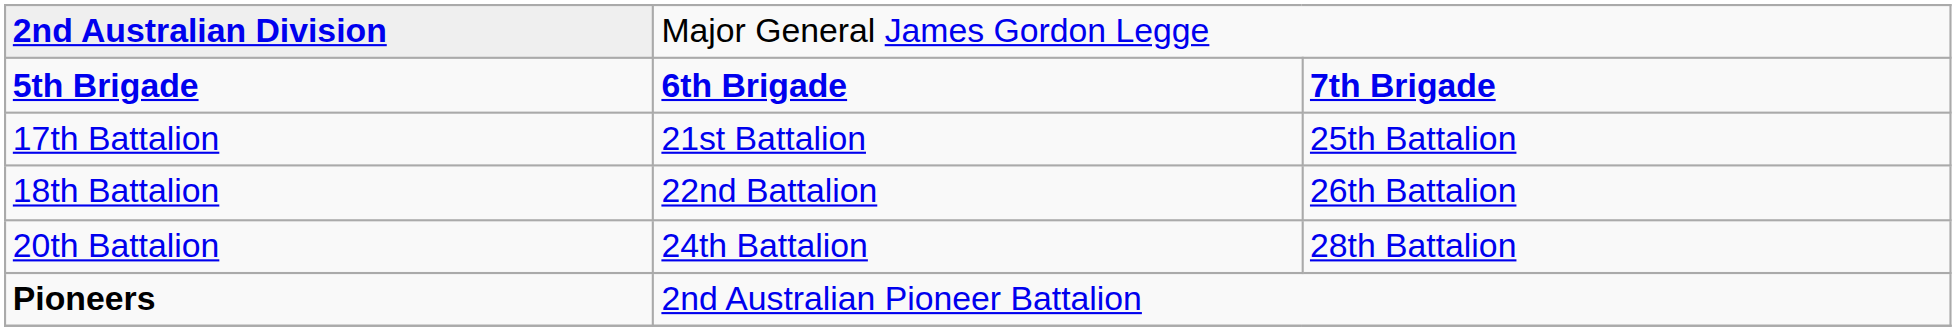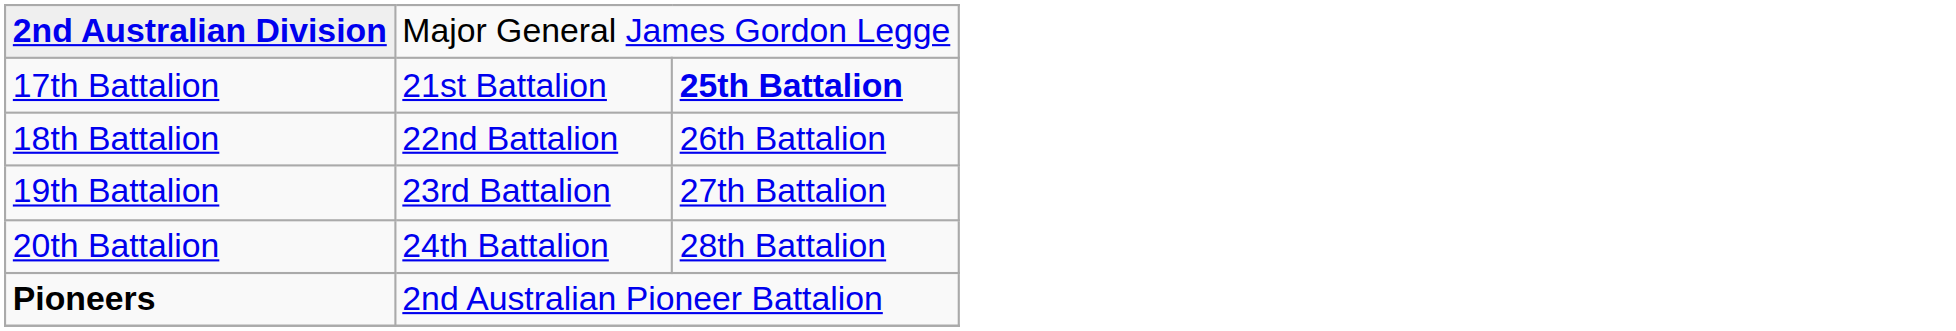 <table class="wikitable">
 <tr>
 <td style="background:#efefef;"><strong><a href='#'>2nd Australian Division</a>  </strong></td>
 <td colspan="2">Major General <a href='#'>James Gordon Legge</a></td>
 </tr>
 <tr>
-<td width="300pt"><strong><a href='#'>5th Brigade</a></strong></td>
-<td width="300pt"><strong><a href='#'>6th Brigade</a></strong></td>
-<td width="300pt"><strong><a href='#'>7th Brigade</a></strong></td>
-</tr>
-<tr>
 <td><a href='#'>17th Battalion</a></td>
 <td><a href='#'>21st Battalion</a></td>
-<td><a href='#'>25th Battalion</a></td>
+<td><strong><a href='#'>25th Battalion</a></strong></td>
 </tr>
 <tr>
 <td><a href='#'>18th Battalion</a></td>
 <td><a href='#'>22nd Battalion</a></td>
 <td><a href='#'>26th Battalion</a></td>
+</tr>
+<tr>
+<td><a href='#'>19th Battalion</a></td>
+<td><a href='#'>23rd Battalion</a></td>
+<td><a href='#'>27th Battalion</a></td>
 </tr>
 <tr>
 <td><a href='#'>20th Battalion</a></td>
 <td><a href='#'>24th Battalion</a></td>
 <td><a href='#'>28th Battalion</a></td>
 </tr>
 <tr>
 <td><strong>Pioneers</strong></td>
 <td colspan="2"><a href='#'>2nd Australian Pioneer Battalion</a></td>
 </tr>
 <tr>
 </tr>
 </table>
